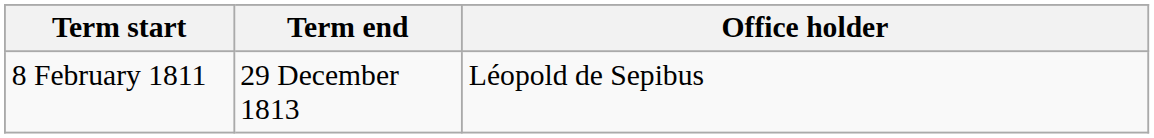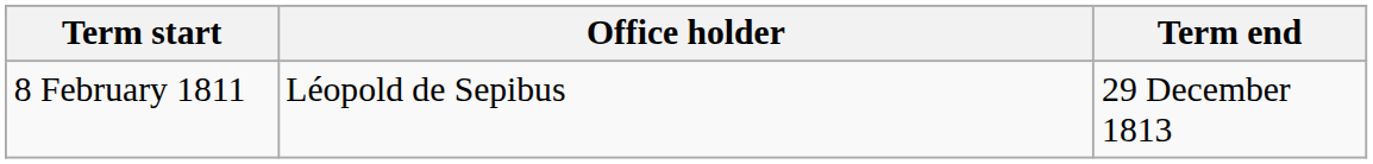 <table class="wikitable" style="width: 70%;">
 <tr>
 <th align="left" style="width: 20%;">Term start</th>
+<th align="left">Office holder</th>
 <th align="left" style="width: 20%;">Term end</th>
-<th align="left">Office holder</th>
 </tr>
 <tr valign="top">
 <td>8 February 1811</td>
+<td>Léopold de Sepibus</td>
 <td>29 December 1813</td>
-<td>Léopold de Sepibus</td>
 </tr>
 </table>
